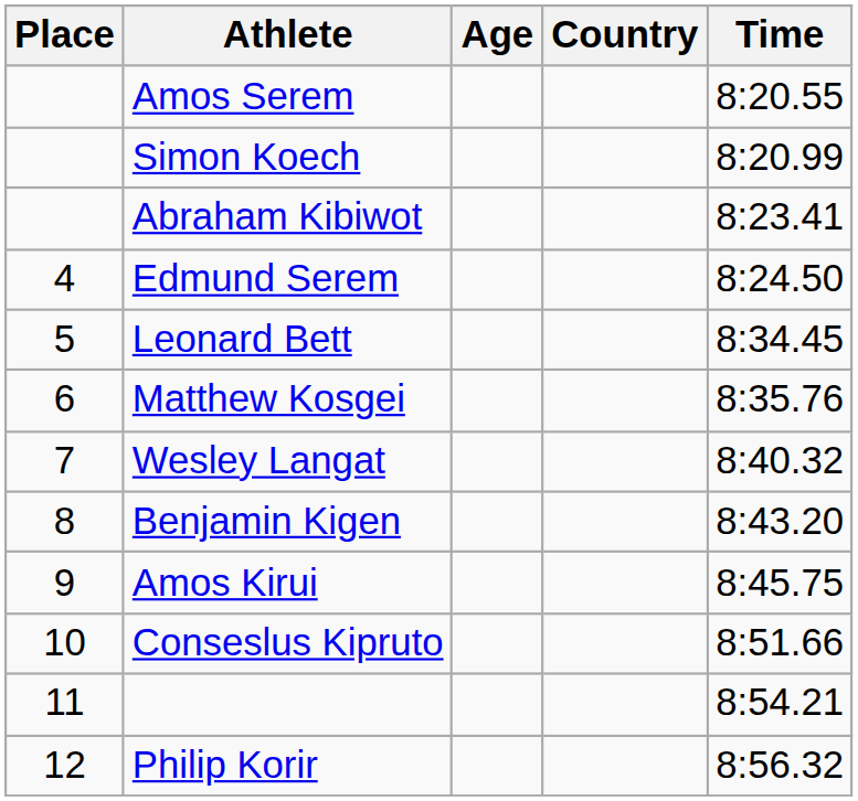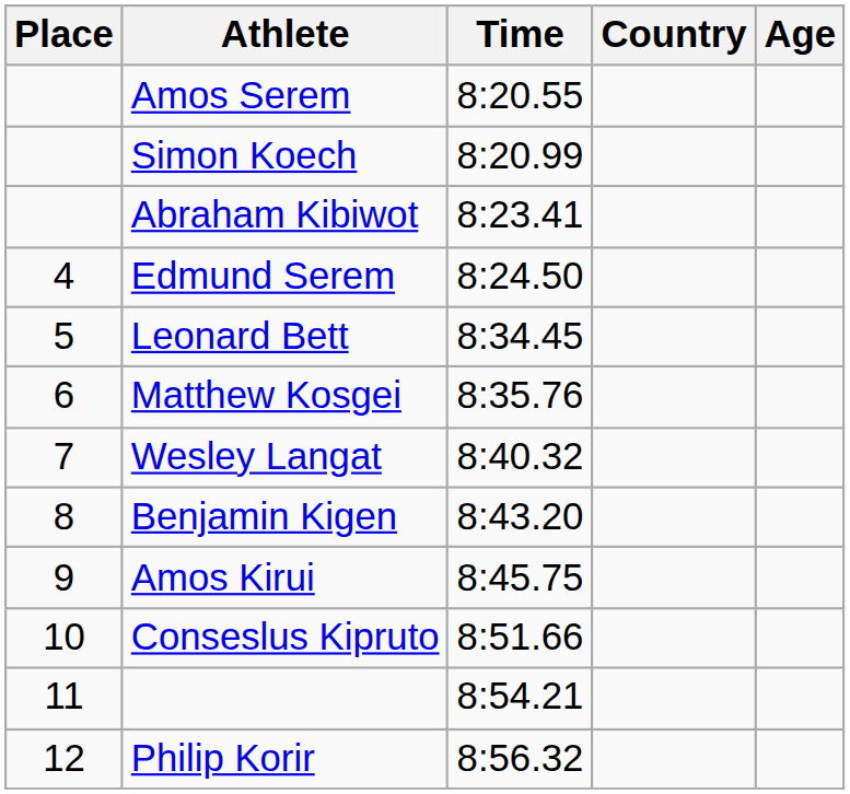 <table class="wikitable mw-datatable sortable">
 <tr>
 <th>Place</th>
 <th>Athlete</th>
+<th>Time</th>
+<th>Country</th>
 <th>Age</th>
-<th>Country</th>
-<th>Time</th>
 </tr>
 <tr>
 <td align=center></td>
 <td><a href='#'>Amos Serem</a></td>
+<td>8:20.55</td>
 <td></td>
 <td></td>
-<td>8:20.55</td>
 </tr>
 <tr>
 <td align=center></td>
 <td><a href='#'>Simon Koech</a></td>
+<td>8:20.99</td>
 <td></td>
 <td></td>
-<td>8:20.99</td>
 </tr>
 <tr>
 <td align=center></td>
 <td><a href='#'>Abraham Kibiwot</a></td>
+<td>8:23.41</td>
 <td></td>
 <td></td>
-<td>8:23.41</td>
 </tr>
 <tr>
 <td align=center>4</td>
 <td><a href='#'>Edmund Serem</a></td>
+<td>8:24.50</td>
 <td></td>
 <td></td>
-<td>8:24.50</td>
 </tr>
 <tr>
 <td align=center>5</td>
 <td><a href='#'>Leonard Bett</a></td>
+<td>8:34.45</td>
 <td></td>
 <td></td>
-<td>8:34.45</td>
 </tr>
 <tr>
 <td align=center>6</td>
 <td><a href='#'>Matthew Kosgei</a></td>
+<td>8:35.76</td>
 <td></td>
 <td></td>
-<td>8:35.76</td>
 </tr>
 <tr>
 <td align=center>7</td>
 <td><a href='#'>Wesley Langat</a></td>
+<td>8:40.32</td>
 <td></td>
 <td></td>
-<td>8:40.32</td>
 </tr>
 <tr>
 <td align=center>8</td>
 <td><a href='#'>Benjamin Kigen</a></td>
+<td>8:43.20</td>
 <td></td>
 <td></td>
-<td>8:43.20</td>
 </tr>
 <tr>
 <td align=center>9</td>
 <td><a href='#'>Amos Kirui</a></td>
+<td>8:45.75</td>
 <td></td>
 <td></td>
-<td>8:45.75</td>
 </tr>
 <tr>
 <td align=center>10</td>
 <td><a href='#'>Conseslus Kipruto</a></td>
+<td>8:51.66</td>
 <td></td>
 <td></td>
-<td>8:51.66</td>
 </tr>
 <tr>
 <td align=center>11</td>
 <td></td>
+<td>8:54.21</td>
 <td></td>
 <td></td>
-<td>8:54.21</td>
 </tr>
 <tr>
 <td align=center>12</td>
 <td><a href='#'>Philip Korir</a></td>
+<td>8:56.32</td>
 <td></td>
 <td></td>
-<td>8:56.32</td>
 </tr>
 </table>
